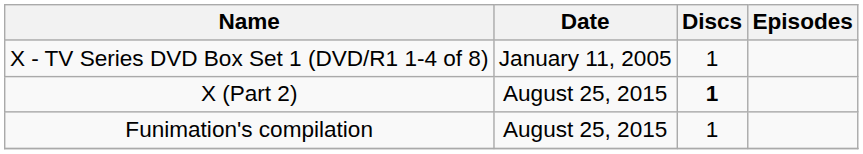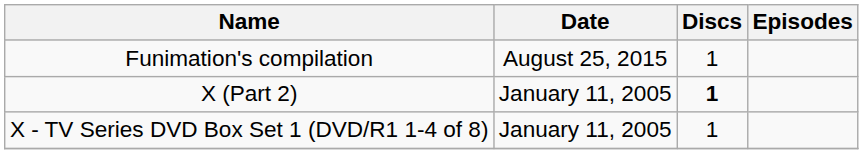 <table class="wikitable" style="text-align:center;">
 <tr>
 <th>Name</th>
 <th>Date</th>
 <th>Discs</th>
 <th>Episodes</th>
 </tr>
 <tr>
+<td>Funimation's compilation</td>
+<td>August 25, 2015</td>
+<td>1</td>
+<td></td>
+</tr>
+<tr>
+<td>X (Part 2)</td>
+<td>January 11, 2005</td>
+<td><strong>1</strong></td>
+<td></td>
+</tr>
+<tr>
 <td>X - TV Series DVD Box Set 1 (DVD/R1 1-4 of 8)</td>
 <td>January 11, 2005</td>
 <td>1</td>
 <td></td>
 </tr>
 <tr>
-<td>X (Part 2)</td>
-<td>August 25, 2015</td>
-<td><strong>1</strong></td>
-<td></td>
-</tr>
-<tr>
-<td>Funimation's compilation</td>
-<td>August 25, 2015</td>
-<td>1</td>
-<td></td>
-</tr>
-<tr>
 </tr>
 </table>
